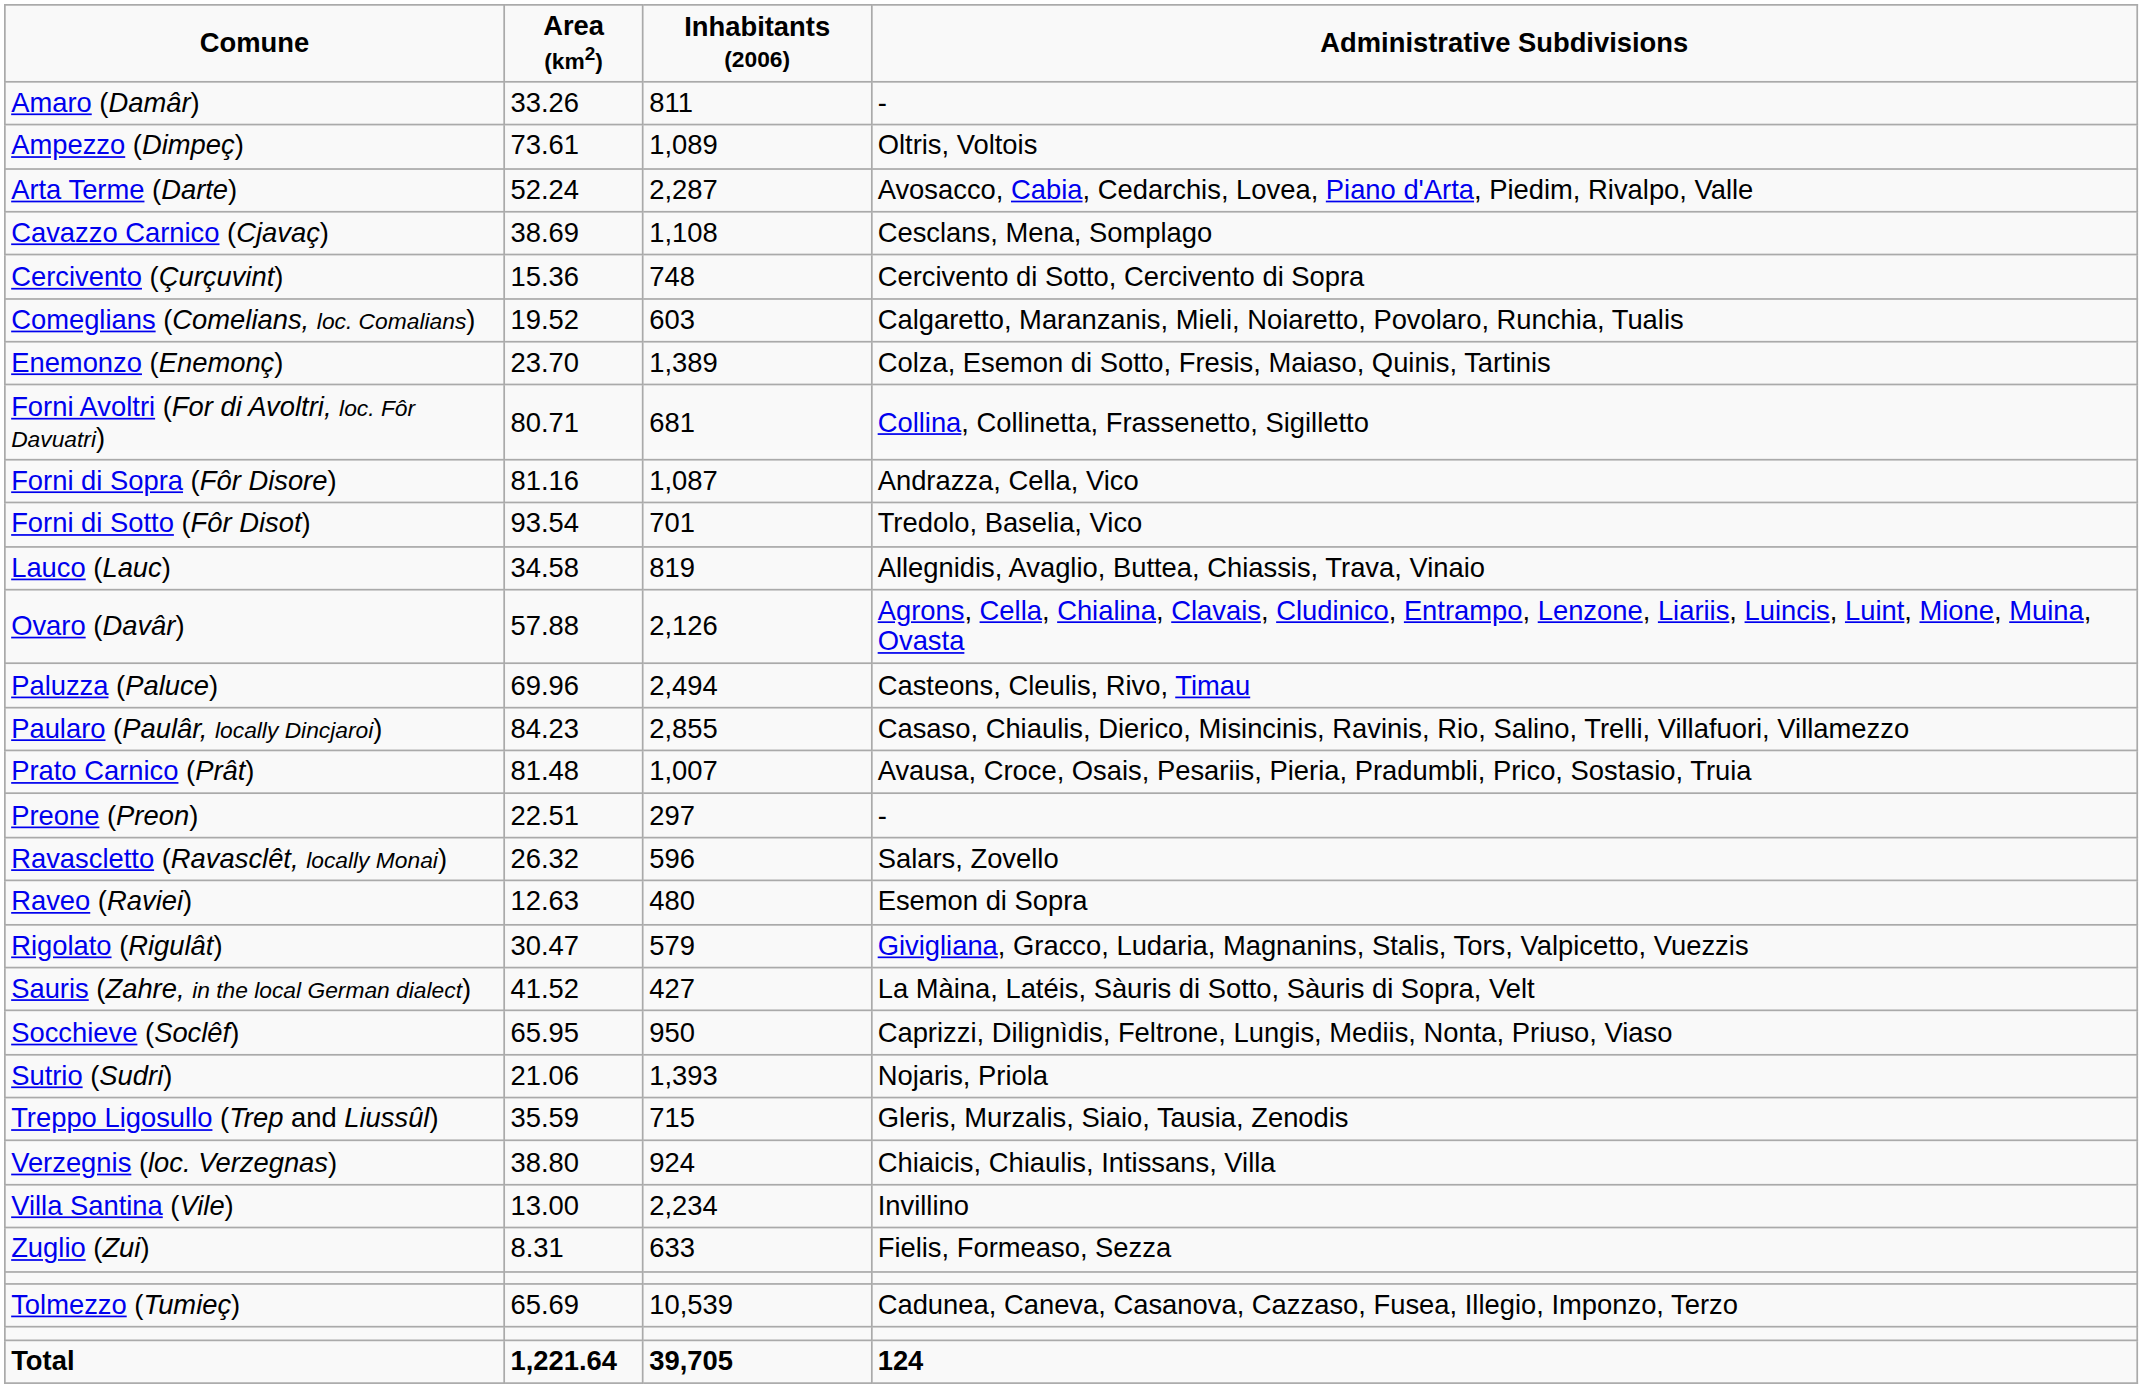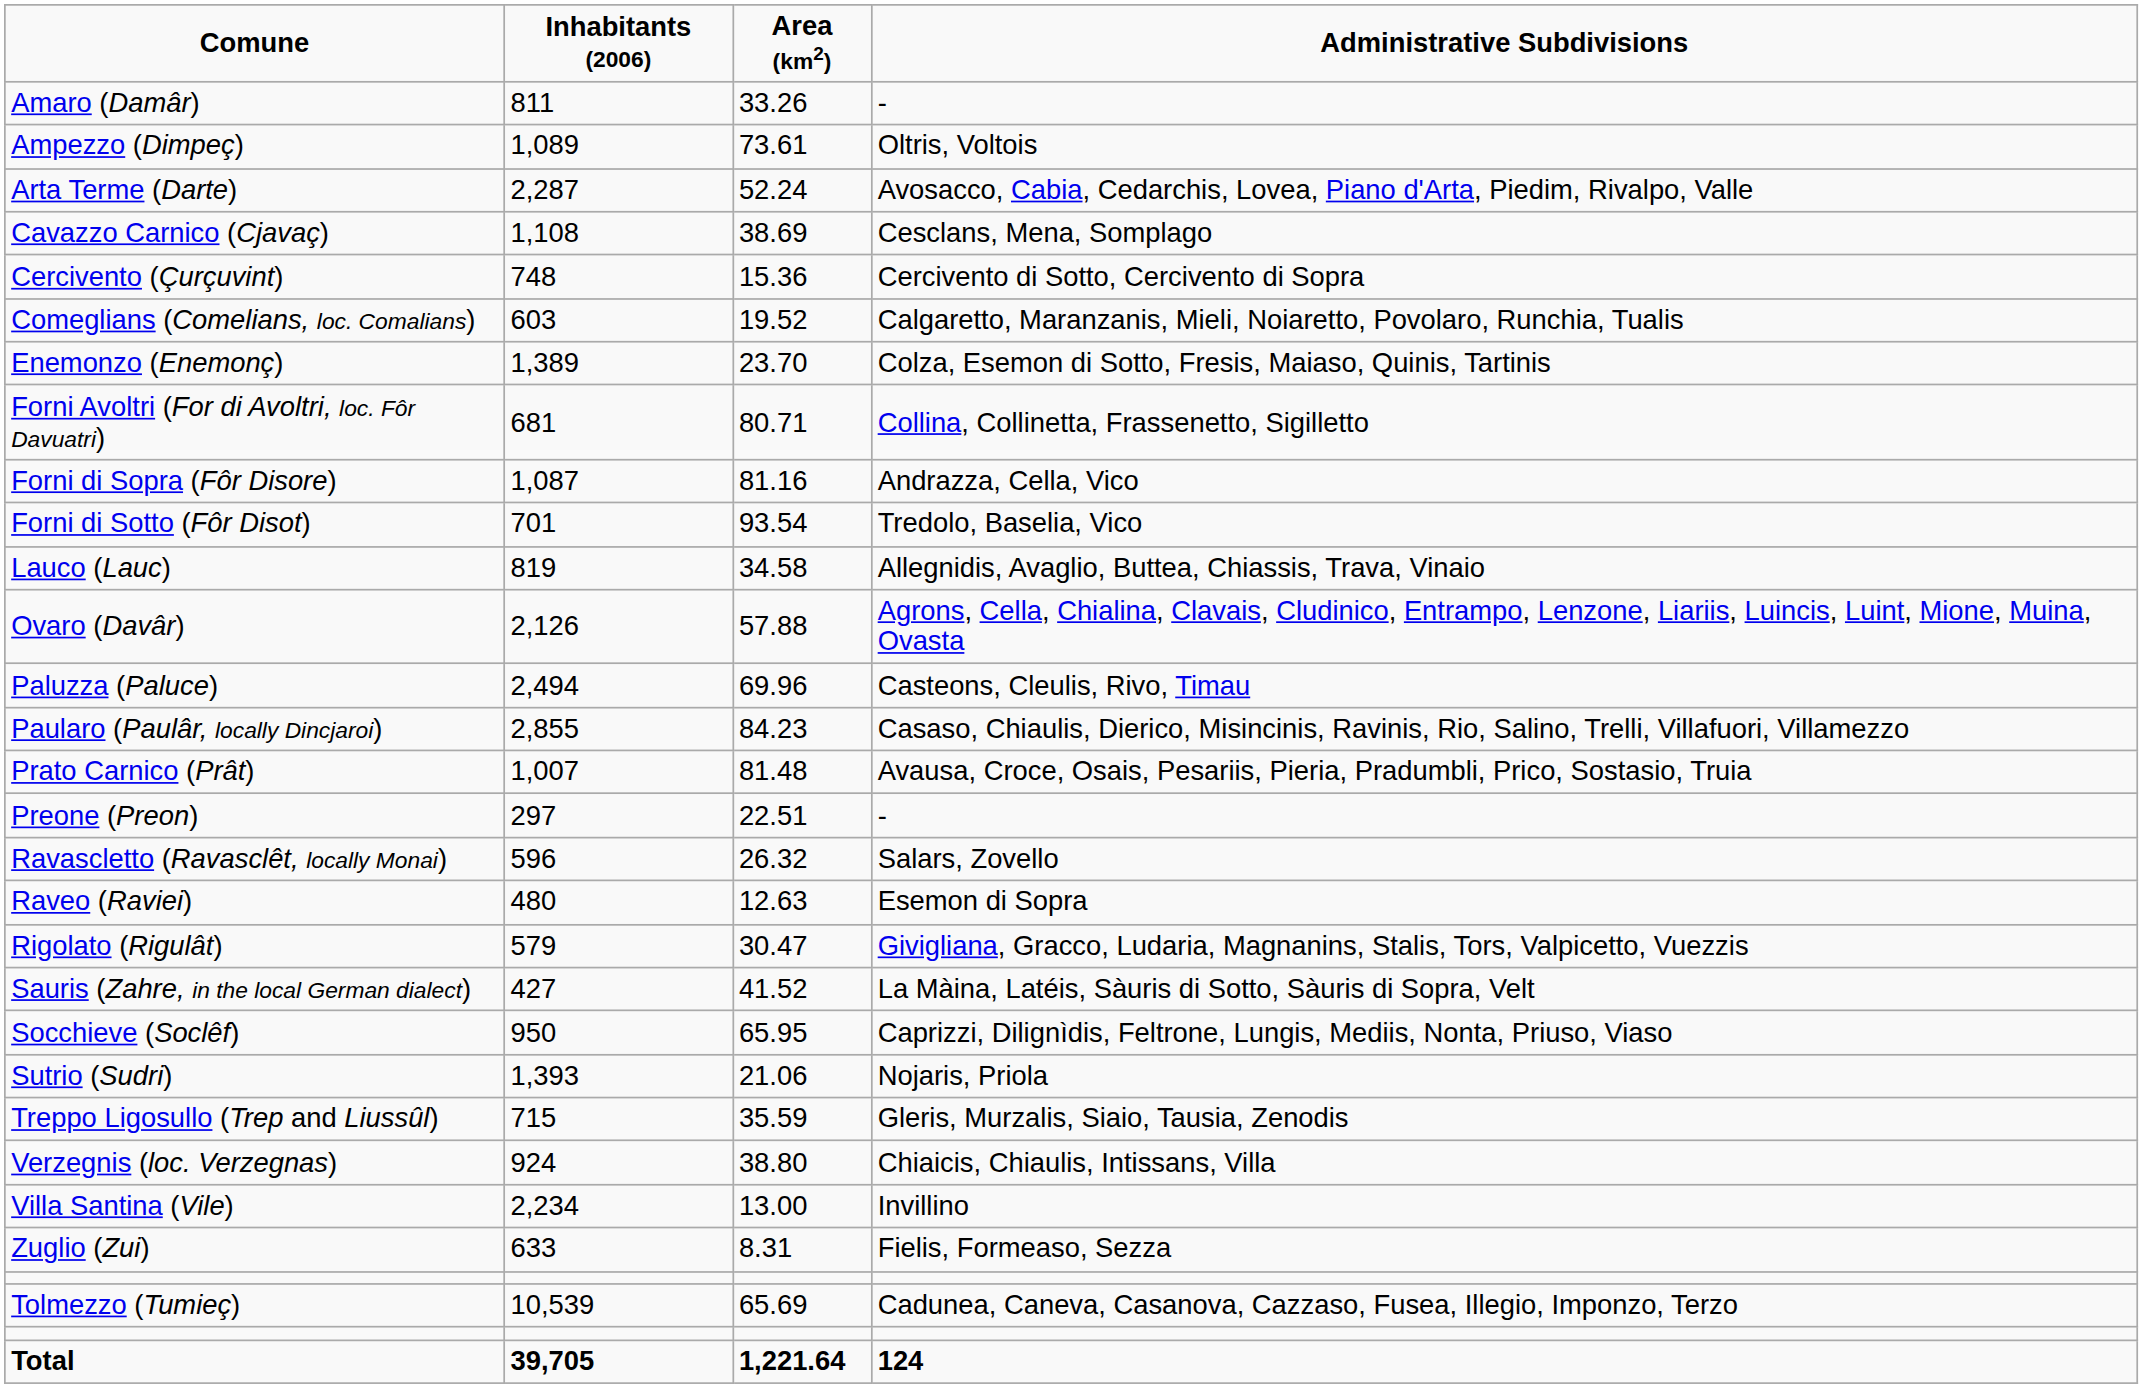 <table class="wikitable">
 <tr style="text-align:center;">
 <td><strong>Comune</strong></td>
+<td><strong>Inhabitants <small>(2006)</small></strong></td>
 <td><strong>Area <small>(km<sup>2</sup>)</small></strong></td>
-<td><strong>Inhabitants <small>(2006)</small></strong></td>
 <td><strong>Administrative Subdivisions</strong></td>
 </tr>
 <tr align=left>
 <td><a href='#'>Amaro</a> (<em>Damâr</em>)</td>
+<td>811</td>
 <td>33.26</td>
-<td>811</td>
 <td>-</td>
 </tr>
 <tr align=left>
 <td><a href='#'>Ampezzo</a> (<em>Dimpeç</em>)</td>
+<td>1,089</td>
 <td>73.61</td>
-<td>1,089</td>
 <td>Oltris, Voltois</td>
 </tr>
 <tr align=left>
 <td><a href='#'>Arta Terme</a> (<em>Darte</em>)</td>
+<td>2,287</td>
 <td>52.24</td>
-<td>2,287</td>
 <td>Avosacco, <a href='#'>Cabia</a>, Cedarchis, Lovea, <a href='#'>Piano d'Arta</a>, Piedim, Rivalpo, Valle</td>
 </tr>
 <tr align=left>
 <td><a href='#'>Cavazzo Carnico</a> (<em>Cjavaç</em>)</td>
+<td>1,108</td>
 <td>38.69</td>
-<td>1,108</td>
 <td>Cesclans, Mena, Somplago</td>
 </tr>
 <tr align=left>
 <td><a href='#'>Cercivento</a> (<em>Çurçuvint</em>)</td>
+<td>748</td>
 <td>15.36</td>
-<td>748</td>
 <td>Cercivento di Sotto, Cercivento di Sopra</td>
 </tr>
 <tr align=left>
 <td><a href='#'>Comeglians</a> (<em>Comelians, <small>loc. Comalians</small></em>)</td>
+<td>603</td>
 <td>19.52</td>
-<td>603</td>
 <td>Calgaretto, Maranzanis, Mieli, Noiaretto, Povolaro, Runchia, Tualis</td>
 </tr>
 <tr align=left>
 <td><a href='#'>Enemonzo</a> (<em>Enemonç</em>)</td>
+<td>1,389</td>
 <td>23.70</td>
-<td>1,389</td>
 <td>Colza, Esemon di Sotto, Fresis, Maiaso, Quinis, Tartinis</td>
 </tr>
 <tr align=left>
 <td><a href='#'>Forni Avoltri</a> (<em>For di Avoltri, <small>loc. Fôr Davuatri</small></em>)</td>
+<td>681</td>
 <td>80.71</td>
-<td>681</td>
 <td><a href='#'>Collina</a>, Collinetta, Frassenetto, Sigilletto</td>
 </tr>
 <tr align=left>
 <td><a href='#'>Forni di Sopra</a> (<em>Fôr Disore</em>)</td>
+<td>1,087</td>
 <td>81.16</td>
-<td>1,087</td>
 <td>Andrazza, Cella, Vico</td>
 </tr>
 <tr align=left>
 <td><a href='#'>Forni di Sotto</a> (<em>Fôr Disot</em>)</td>
+<td>701</td>
 <td>93.54</td>
-<td>701</td>
 <td>Tredolo, Baselia, Vico</td>
 </tr>
 <tr align=left>
 <td><a href='#'>Lauco</a> (<em>Lauc</em>)</td>
+<td>819</td>
 <td>34.58</td>
-<td>819</td>
 <td>Allegnidis, Avaglio, Buttea, Chiassis, Trava, Vinaio</td>
 </tr>
 <tr align=left>
 <td><a href='#'>Ovaro</a> (<em>Davâr</em>)</td>
+<td>2,126</td>
 <td>57.88</td>
-<td>2,126</td>
 <td><a href='#'>Agrons</a>, <a href='#'>Cella</a>, <a href='#'>Chialina</a>, <a href='#'>Clavais</a>, <a href='#'>Cludinico</a>, <a href='#'>Entrampo</a>, <a href='#'>Lenzone</a>, <a href='#'>Liariis</a>, <a href='#'>Luincis</a>, <a href='#'>Luint</a>, <a href='#'>Mione</a>, <a href='#'>Muina</a>, <a href='#'>Ovasta</a></td>
 </tr>
 <tr align=left>
 <td><a href='#'>Paluzza</a> (<em>Paluce</em>)</td>
+<td>2,494</td>
 <td>69.96</td>
-<td>2,494</td>
 <td>Casteons, Cleulis, Rivo, <a href='#'>Timau</a></td>
 </tr>
 <tr align=left>
 <td><a href='#'>Paularo</a> (<em>Paulâr, <small>locally Dincjaroi</small></em>)</td>
+<td>2,855</td>
 <td>84.23</td>
-<td>2,855</td>
 <td>Casaso, Chiaulis, Dierico, Misincinis, Ravinis, Rio, Salino, Trelli, Villafuori, Villamezzo</td>
 </tr>
 <tr align=left>
 <td><a href='#'>Prato Carnico</a> (<em>Prât</em>)</td>
+<td>1,007</td>
 <td>81.48</td>
-<td>1,007</td>
 <td>Avausa, Croce, Osais, Pesariis, Pieria, Pradumbli, Prico, Sostasio, Truia</td>
 </tr>
 <tr align=left>
 <td><a href='#'>Preone</a> (<em>Preon</em>)</td>
+<td>297</td>
 <td>22.51</td>
-<td>297</td>
 <td>-</td>
 </tr>
 <tr align=left>
 <td><a href='#'>Ravascletto</a> (<em>Ravasclêt, <small>locally Monai</small></em>)</td>
+<td>596</td>
 <td>26.32</td>
-<td>596</td>
 <td>Salars, Zovello</td>
 </tr>
 <tr align=left>
 <td><a href='#'>Raveo</a> (<em>Raviei</em>)</td>
+<td>480</td>
 <td>12.63</td>
-<td>480</td>
 <td>Esemon di Sopra</td>
 </tr>
 <tr align=left>
 <td><a href='#'>Rigolato</a> (<em>Rigulât</em>)</td>
+<td>579</td>
 <td>30.47</td>
-<td>579</td>
 <td><a href='#'>Givigliana</a>, Gracco, Ludaria, Magnanins, Stalis, Tors, Valpicetto, Vuezzis</td>
 </tr>
 <tr align=left>
 <td><a href='#'>Sauris</a> (<em>Zahre, <small>in the local German dialect</small></em>)</td>
+<td>427</td>
 <td>41.52</td>
-<td>427</td>
 <td>La Màina, Latéis, Sàuris di Sotto, Sàuris di Sopra, Velt</td>
 </tr>
 <tr align=left>
 <td><a href='#'>Socchieve</a> (<em>Soclêf</em>)</td>
+<td>950</td>
 <td>65.95</td>
-<td>950</td>
 <td>Caprizzi, Dilignìdis, Feltrone, Lungis, Mediis, Nonta, Priuso, Viaso</td>
 </tr>
 <tr align=left>
 <td><a href='#'>Sutrio</a> (<em>Sudri</em>)</td>
+<td>1,393</td>
 <td>21.06</td>
-<td>1,393</td>
 <td>Nojaris, Priola</td>
 </tr>
 <tr align=left>
 <td><a href='#'>Treppo Ligosullo</a> (<em>Trep</em> and <em>Liussûl</em>)</td>
+<td>715</td>
 <td>35.59</td>
-<td>715</td>
 <td>Gleris, Murzalis, Siaio, Tausia, Zenodis</td>
 </tr>
 <tr align=left>
 <td><a href='#'>Verzegnis</a> (<em>loc. Verzegnas</em>)</td>
+<td>924</td>
 <td>38.80</td>
-<td>924</td>
 <td>Chiaicis, Chiaulis, Intissans, Villa</td>
 </tr>
 <tr align=left>
 <td><a href='#'>Villa Santina</a> (<em>Vile</em>)</td>
+<td>2,234</td>
 <td>13.00</td>
-<td>2,234</td>
 <td>Invillino</td>
 </tr>
 <tr align=left>
 <td><a href='#'>Zuglio</a> (<em>Zui</em>)</td>
+<td>633</td>
 <td>8.31</td>
-<td>633</td>
 <td>Fielis, Formeaso, Sezza</td>
 </tr>
 <tr align=left>
 <td></td>
 <td></td>
 <td></td>
 <td></td>
 </tr>
 <tr align=left>
 <td><a href='#'>Tolmezzo</a> (<em>Tumieç</em>)</td>
+<td>10,539</td>
 <td>65.69</td>
-<td>10,539</td>
 <td>Cadunea, Caneva, Casanova, Cazzaso, Fusea, Illegio, Imponzo, Terzo</td>
 </tr>
 <tr align=left>
 <td></td>
 <td></td>
 <td></td>
 <td></td>
 </tr>
 <tr align=left>
 <td><strong>Total</strong></td>
+<td><strong>39,705</strong></td>
 <td><strong>1,221.64</strong></td>
-<td><strong>39,705</strong></td>
 <td><strong>124</strong></td>
 </tr>
 </table>
